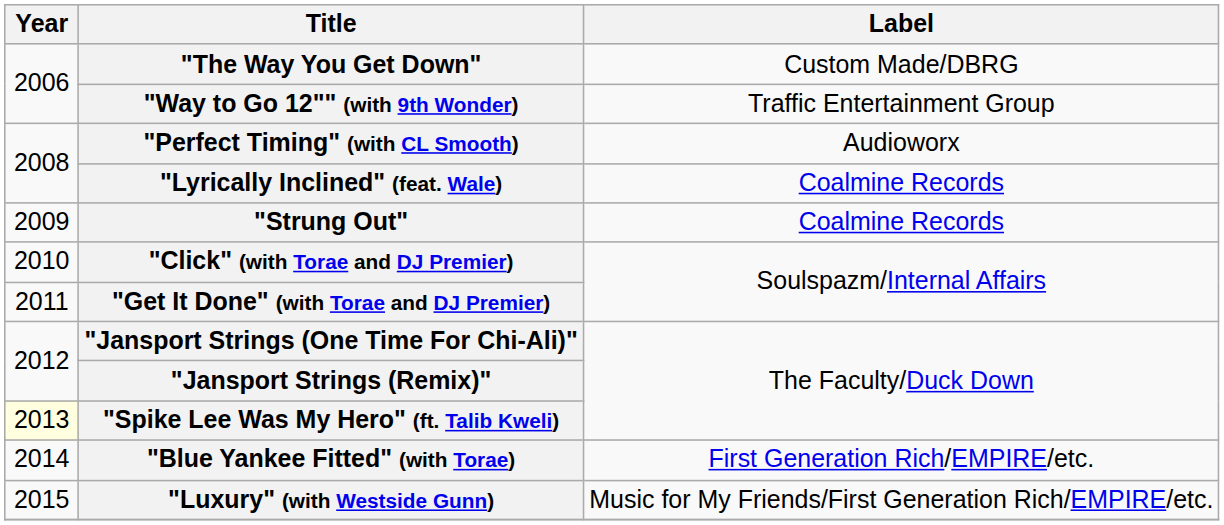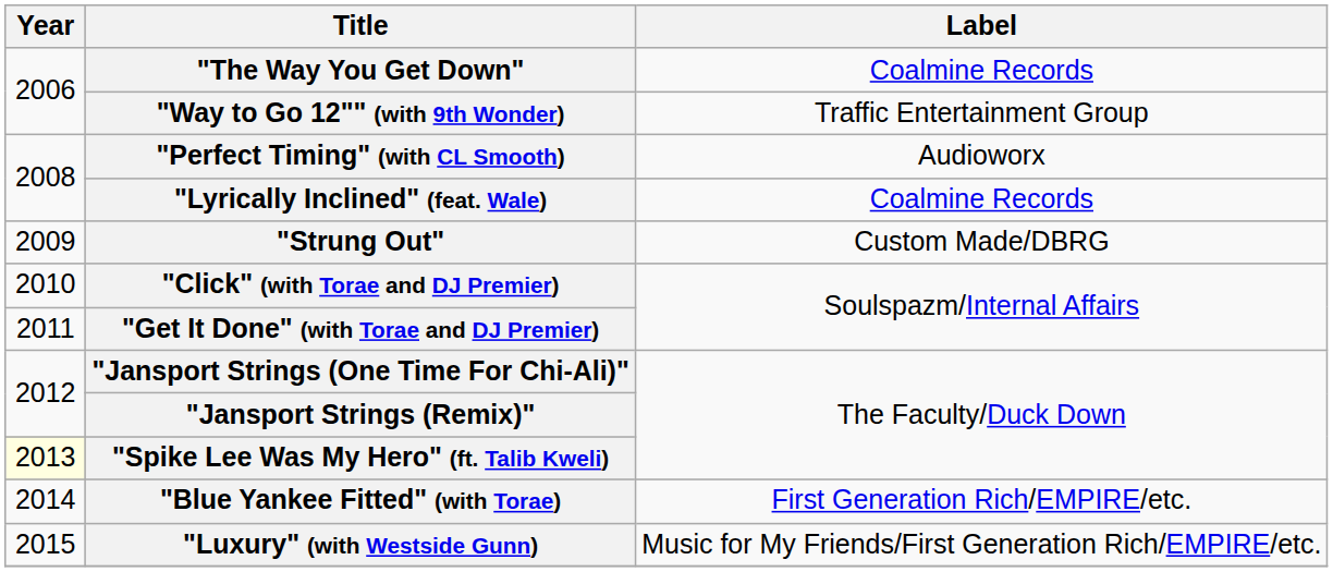 <table class="wikitable plainrowheaders" style="text-align:center;">
 <tr>
 <th scope="col" rowspan="1" style="width:2.5em;">Year</th>
 <th scope="col" rowspan="1">Title</th>
 <th scope="col" rowspan="1">Label</th>
 </tr>
 <tr>
 <td rowspan="2">2006</td>
 <th scope="row">"The Way You Get Down"</th>
-<td>Custom Made/DBRG</td>
+<td><a href='#'>Coalmine Records</a></td>
 </tr>
 <tr>
 <th scope="row">"Way to Go 12"" <small>(with <a href='#'>9th Wonder</a>)</small></th>
 <td>Traffic Entertainment Group</td>
 </tr>
 <tr>
 <td rowspan="2">2008</td>
 <th scope="row">"Perfect Timing" <small>(with <a href='#'>CL Smooth</a>)</small></th>
 <td>Audioworx</td>
 </tr>
 <tr>
 <th scope="row">"Lyrically Inclined" <small>(feat. <a href='#'>Wale</a>)</small></th>
 <td><a href='#'>Coalmine Records</a></td>
 </tr>
 <tr>
 <td rowspan="1">2009</td>
 <th scope="row">"Strung Out"</th>
-<td><a href='#'>Coalmine Records</a></td>
+<td>Custom Made/DBRG</td>
 </tr>
 <tr>
 <td rowspan="1">2010</td>
 <th scope="row">"Click" <small>(with <a href='#'>Torae</a> and <a href='#'>DJ Premier</a>)</small></th>
 <td rowspan="2">Soulspazm/<a href='#'>Internal Affairs</a></td>
 </tr>
 <tr>
 <td rowspan="1">2011</td>
 <th scope="row">"Get It Done" <small>(with <a href='#'>Torae</a> and <a href='#'>DJ Premier</a>)</small></th>
 </tr>
 <tr>
 <td rowspan="2">2012</td>
 <th scope="row">"Jansport Strings (One Time For Chi-Ali)"</th>
 <td rowspan="3">The Faculty/<a href='#'>Duck Down</a></td>
 </tr>
 <tr>
 <th scope="row">"Jansport Strings (Remix)"</th>
 </tr>
 <tr>
 <td rowspan="1" style="background: lightyellow;">2013</td>
 <th scope="row">"Spike Lee Was My Hero" <small>(ft. <a href='#'>Talib Kweli</a>)</small></th>
 </tr>
 <tr>
 <td rowspan="1">2014</td>
 <th scope="row">"Blue Yankee Fitted" <small>(with <a href='#'>Torae</a>)</small></th>
 <td><a href='#'>First Generation Rich</a>/<a href='#'>EMPIRE</a>/etc.</td>
 </tr>
 <tr>
 <td rowspan="1">2015</td>
 <th scope="row">"Luxury" <small>(with <a href='#'>Westside Gunn</a>)</small></th>
 <td>Music for My Friends/First Generation Rich/<a href='#'>EMPIRE</a>/etc.</td>
 </tr>
 <tr>
 </tr>
 </table>
